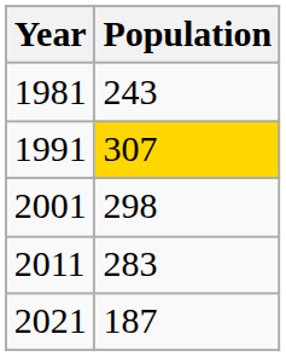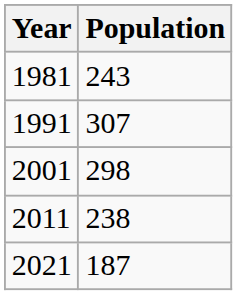 <table class="wikitable">
 <tr>
 <th>Year</th>
 <th>Population</th>
 </tr>
 <tr>
 <td>1981</td>
 <td>243</td>
 </tr>
 <tr>
 <td>1991</td>
-<td style="background: gold;">307</td>
+<td>307</td>
 </tr>
 <tr>
 <td>2001</td>
 <td>298</td>
 </tr>
 <tr>
 <td>2011</td>
-<td>283</td>
+<td>238</td>
 </tr>
 <tr>
 <td>2021</td>
 <td>187</td>
 </tr>
 </table>
